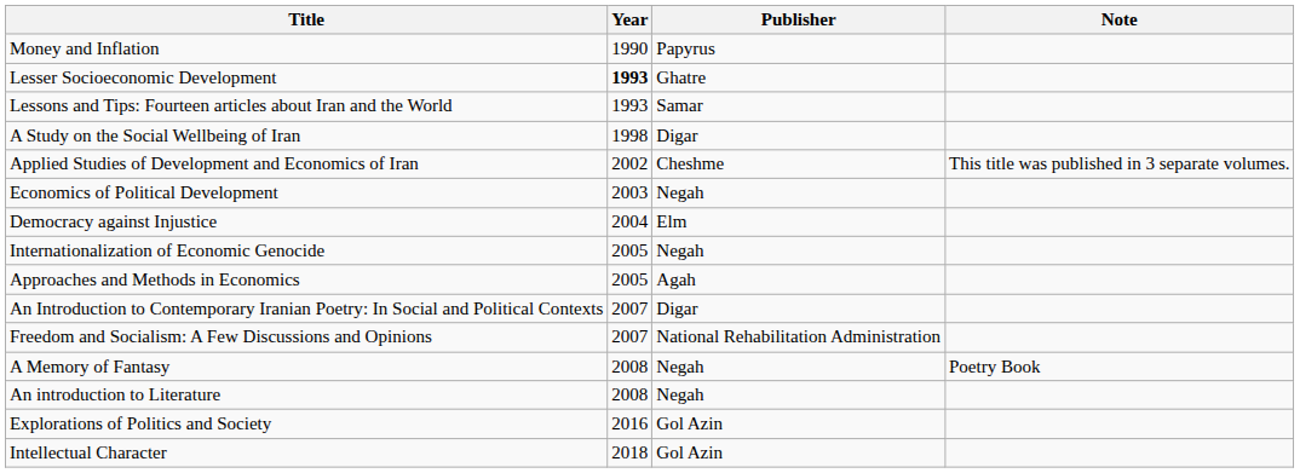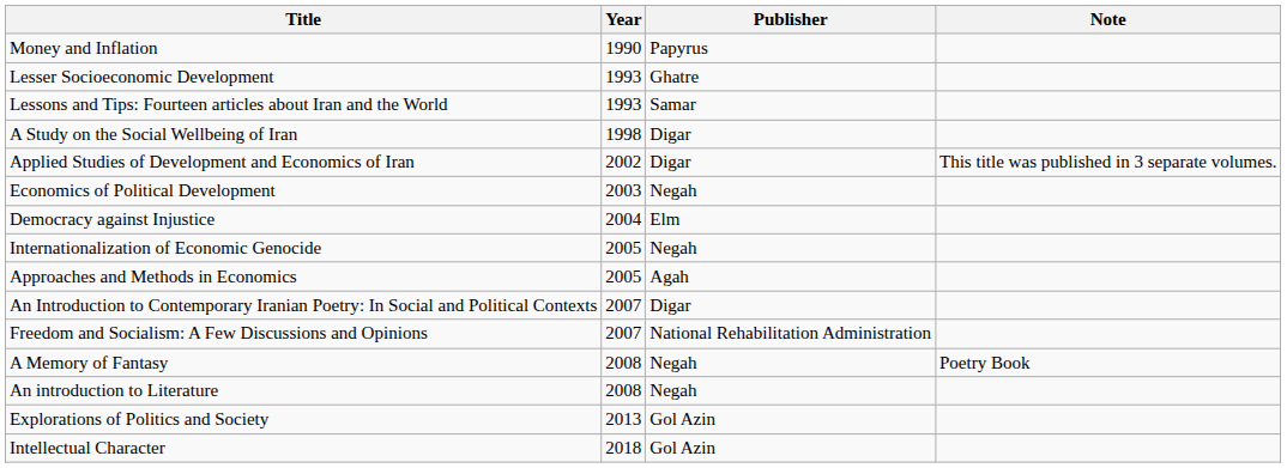 <table class="wikitable">
 <tr>
 <th>Title</th>
 <th>Year</th>
 <th>Publisher</th>
 <th>Note</th>
 </tr>
 <tr>
 <td>Money and Inflation</td>
 <td>1990</td>
 <td>Papyrus</td>
 <td></td>
 </tr>
 <tr>
 <td>Lesser Socioeconomic Development</td>
-<td><strong>1993</strong></td>
+<td>1993</td>
 <td>Ghatre</td>
 <td></td>
 </tr>
 <tr>
 <td>Lessons and Tips: Fourteen articles about Iran and the World</td>
 <td>1993</td>
 <td>Samar</td>
 <td></td>
 </tr>
 <tr>
 <td>A Study on the Social Wellbeing of Iran</td>
 <td>1998</td>
 <td>Digar</td>
 <td></td>
 </tr>
 <tr>
 <td>Applied Studies of Development and Economics of Iran</td>
 <td>2002</td>
-<td>Cheshme</td>
+<td>Digar</td>
 <td>This title was published in 3 separate volumes.</td>
 </tr>
 <tr>
 <td>Economics of Political Development</td>
 <td>2003</td>
 <td>Negah</td>
 <td></td>
 </tr>
 <tr>
 <td>Democracy against Injustice</td>
 <td>2004</td>
 <td>Elm</td>
 <td></td>
 </tr>
 <tr>
 <td>Internationalization of Economic Genocide</td>
 <td>2005</td>
 <td>Negah</td>
 <td></td>
 </tr>
 <tr>
 <td>Approaches and Methods in Economics</td>
 <td>2005</td>
 <td>Agah</td>
 <td></td>
 </tr>
 <tr>
 <td>An Introduction to Contemporary Iranian Poetry: In Social and Political Contexts</td>
 <td>2007</td>
 <td>Digar</td>
 <td></td>
 </tr>
 <tr>
 <td>Freedom and Socialism: A Few Discussions and Opinions</td>
 <td>2007</td>
 <td>National Rehabilitation Administration</td>
 <td></td>
 </tr>
 <tr>
 <td>A Memory of Fantasy</td>
 <td>2008</td>
 <td>Negah</td>
 <td>Poetry Book</td>
 </tr>
 <tr>
 <td>An introduction to Literature</td>
 <td>2008</td>
 <td>Negah</td>
 <td></td>
 </tr>
 <tr>
 <td>Explorations of Politics and Society</td>
-<td>2016</td>
+<td>2013</td>
 <td>Gol Azin</td>
 <td></td>
 </tr>
 <tr>
 <td>Intellectual Character</td>
 <td>2018</td>
 <td>Gol Azin</td>
 <td></td>
 </tr>
 </table>
